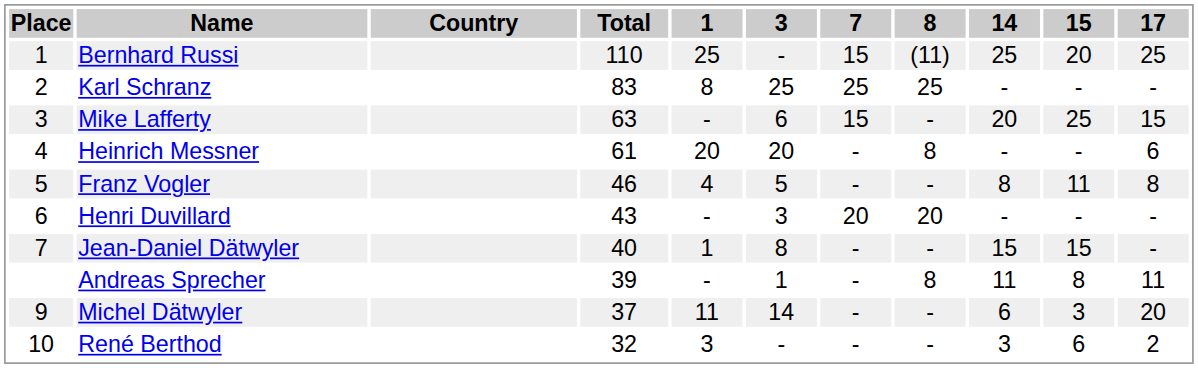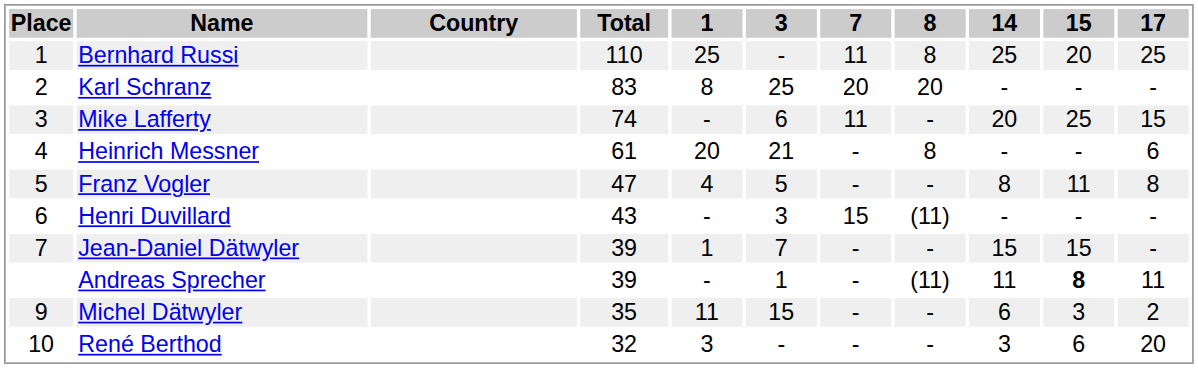 <table border="0" style="border: 1px solid #999; background-color:#FFFFFF; text-align:center; font-size:86%; line-height:15px;">
 <tr align="center" bgcolor="#CCCCCC">
 <th width=35>Place</th>
 <th width=170>Name</th>
 <th width=120>Country</th>
 <th width=50>Total</th>
 <th width=40>1</th>
 <th width=40>3</th>
 <th width=40>7</th>
 <th width=40>8</th>
 <th width=40>14</th>
 <th width=40>15</th>
 <th width=40>17</th>
 </tr>
 <tr bgcolor="#EFEFEF">
 <td>1</td>
 <td align="left"><a href='#'>Bernhard Russi</a></td>
 <td align="left"></td>
 <td>110</td>
 <td>25</td>
 <td>-</td>
-<td>15</td>
-<td>(11)</td>
+<td>11</td>
+<td>8</td>
 <td>25</td>
 <td>20</td>
 <td>25</td>
 </tr>
 <tr>
 <td>2</td>
 <td align="left"><a href='#'>Karl Schranz</a></td>
 <td align="left"></td>
 <td>83</td>
 <td>8</td>
 <td>25</td>
-<td>25</td>
-<td>25</td>
+<td>20</td>
+<td>20</td>
 <td>-</td>
 <td>-</td>
 <td>-</td>
 </tr>
 <tr bgcolor="#EFEFEF">
 <td>3</td>
 <td align="left"><a href='#'>Mike Lafferty</a></td>
 <td align="left"></td>
-<td>63</td>
+<td>74</td>
 <td>-</td>
 <td>6</td>
-<td>15</td>
+<td>11</td>
 <td>-</td>
 <td>20</td>
 <td>25</td>
 <td>15</td>
 </tr>
 <tr>
 <td>4</td>
 <td align="left"><a href='#'>Heinrich Messner</a></td>
 <td align="left"></td>
 <td>61</td>
 <td>20</td>
-<td>20</td>
+<td>21</td>
 <td>-</td>
 <td>8</td>
 <td>-</td>
 <td>-</td>
 <td>6</td>
 </tr>
 <tr bgcolor="#EFEFEF">
 <td>5</td>
 <td align="left"><a href='#'>Franz Vogler</a></td>
 <td align="left"></td>
-<td>46</td>
+<td>47</td>
 <td>4</td>
 <td>5</td>
 <td>-</td>
 <td>-</td>
 <td>8</td>
 <td>11</td>
 <td>8</td>
 </tr>
 <tr>
 <td>6</td>
 <td align="left"><a href='#'>Henri Duvillard</a></td>
 <td align="left"></td>
 <td>43</td>
 <td>-</td>
 <td>3</td>
-<td>20</td>
-<td>20</td>
+<td>15</td>
+<td>(11)</td>
 <td>-</td>
 <td>-</td>
 <td>-</td>
 </tr>
 <tr bgcolor="#EFEFEF">
 <td>7</td>
 <td align="left"><a href='#'>Jean-Daniel Dätwyler</a></td>
 <td align="left"></td>
-<td>40</td>
+<td>39</td>
 <td>1</td>
-<td>8</td>
+<td>7</td>
 <td>-</td>
 <td>-</td>
 <td>15</td>
 <td>15</td>
 <td>-</td>
 </tr>
 <tr>
 <td></td>
 <td align="left"><a href='#'>Andreas Sprecher</a></td>
 <td align="left"></td>
 <td>39</td>
 <td>-</td>
 <td>1</td>
 <td>-</td>
-<td>8</td>
+<td>(11)</td>
 <td>11</td>
-<td>8</td>
+<td><strong>8</strong></td>
 <td>11</td>
 </tr>
 <tr bgcolor="#EFEFEF">
 <td>9</td>
 <td align="left"><a href='#'>Michel Dätwyler</a></td>
 <td align="left"></td>
-<td>37</td>
+<td>35</td>
 <td>11</td>
-<td>14</td>
+<td>15</td>
 <td>-</td>
 <td>-</td>
 <td>6</td>
 <td>3</td>
-<td>20</td>
+<td>2</td>
 </tr>
 <tr>
 <td>10</td>
 <td align="left"><a href='#'>René Berthod</a></td>
 <td align="left"></td>
 <td>32</td>
 <td>3</td>
 <td>-</td>
 <td>-</td>
 <td>-</td>
 <td>3</td>
 <td>6</td>
-<td>2</td>
+<td>20</td>
 </tr>
 </table>
